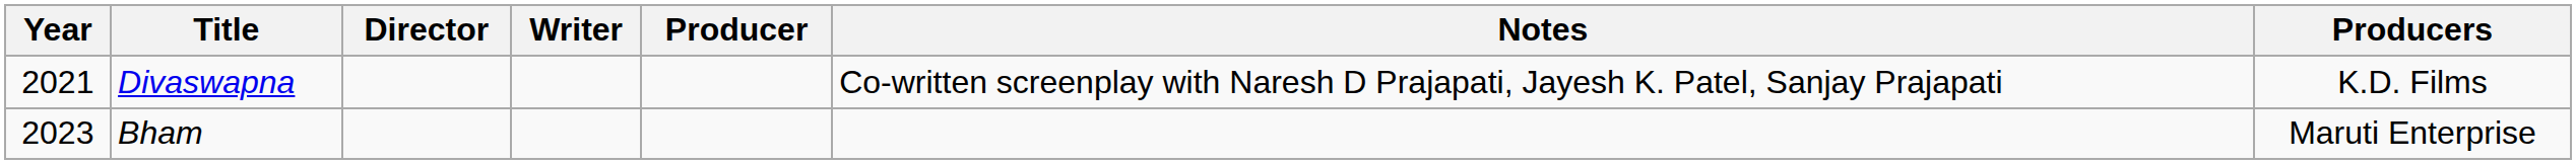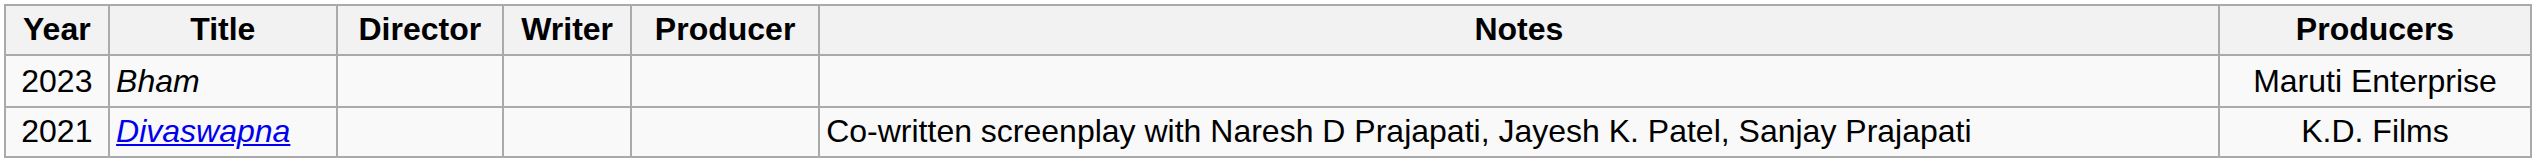 <table class="wikitable sortable" style="width: 100%; text-align: center;">
 <tr>
 <th scope="col">Year</th>
 <th scope="col">Title</th>
 <th scope="col">Director</th>
 <th scope="col">Writer</th>
 <th scope="col">Producer</th>
 <th scope="col" class="unsortable">Notes</th>
 <th scope="col">Producers</th>
 </tr>
 <tr>
+<td>2023</td>
+<td style="text-align: left;"><em>Bham</em></td>
+<td></td>
+<td></td>
+<td></td>
+<td style="text-align: left;"></td>
+<td rowspan="1">Maruti Enterprise</td>
+</tr>
+<tr>
 <td>2021</td>
 <td style="text-align: left;"><em><a href='#'>Divaswapna</a></em></td>
 <td></td>
 <td></td>
 <td></td>
 <td style="text-align: left;">Co-written screenplay with Naresh D Prajapati, Jayesh K. Patel, Sanjay Prajapati</td>
 <td rowspan="1">K.D. Films</td>
 </tr>
 <tr>
-<td>2023</td>
-<td style="text-align: left;"><em>Bham</em></td>
-<td></td>
-<td></td>
-<td></td>
-<td style="text-align: left;"></td>
-<td rowspan="1">Maruti Enterprise</td>
-</tr>
-<tr>
 </tr>
 </table>
